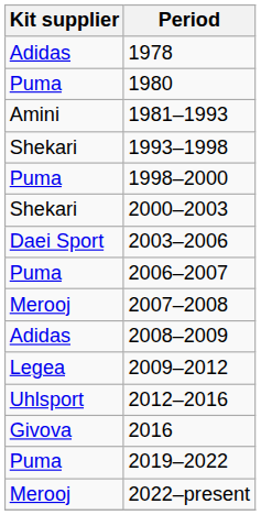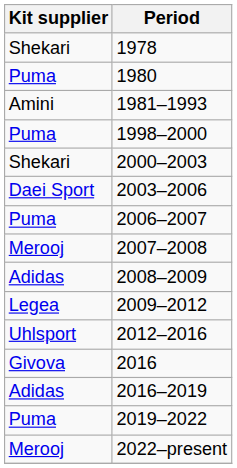 <table class="wikitable">
 <tr>
 <th>Kit supplier</th>
 <th>Period</th>
 </tr>
 <tr>
-<td> <a href='#'>Adidas</a></td>
+<td> Shekari</td>
 <td>1978</td>
 </tr>
 <tr>
 <td> <a href='#'>Puma</a></td>
 <td>1980</td>
 </tr>
 <tr>
 <td> Amini</td>
 <td>1981–1993</td>
-</tr>
-<tr>
-<td> Shekari</td>
-<td>1993–1998</td>
 </tr>
 <tr>
 <td> <a href='#'>Puma</a></td>
 <td>1998–2000</td>
 </tr>
 <tr>
 <td> Shekari</td>
 <td>2000–2003</td>
 </tr>
 <tr>
 <td> <a href='#'>Daei Sport</a></td>
 <td>2003–2006</td>
 </tr>
 <tr>
 <td> <a href='#'>Puma</a></td>
 <td>2006–2007</td>
 </tr>
 <tr>
 <td> <a href='#'>Merooj</a></td>
 <td>2007–2008</td>
 </tr>
 <tr>
 <td> <a href='#'>Adidas</a></td>
 <td>2008–2009</td>
 </tr>
 <tr>
 <td> <a href='#'>Legea</a></td>
 <td>2009–2012</td>
 </tr>
 <tr>
 <td> <a href='#'>Uhlsport</a></td>
 <td>2012–2016</td>
 </tr>
 <tr>
 <td> <a href='#'>Givova</a></td>
 <td>2016</td>
 </tr>
 <tr>
+<td> <a href='#'>Adidas</a></td>
+<td>2016–2019</td>
+</tr>
+<tr>
 <td> <a href='#'>Puma</a></td>
 <td>2019–2022</td>
 </tr>
 <tr>
 <td> <a href='#'>Merooj</a></td>
 <td>2022–present</td>
 </tr>
 <tr>
 </tr>
 </table>
